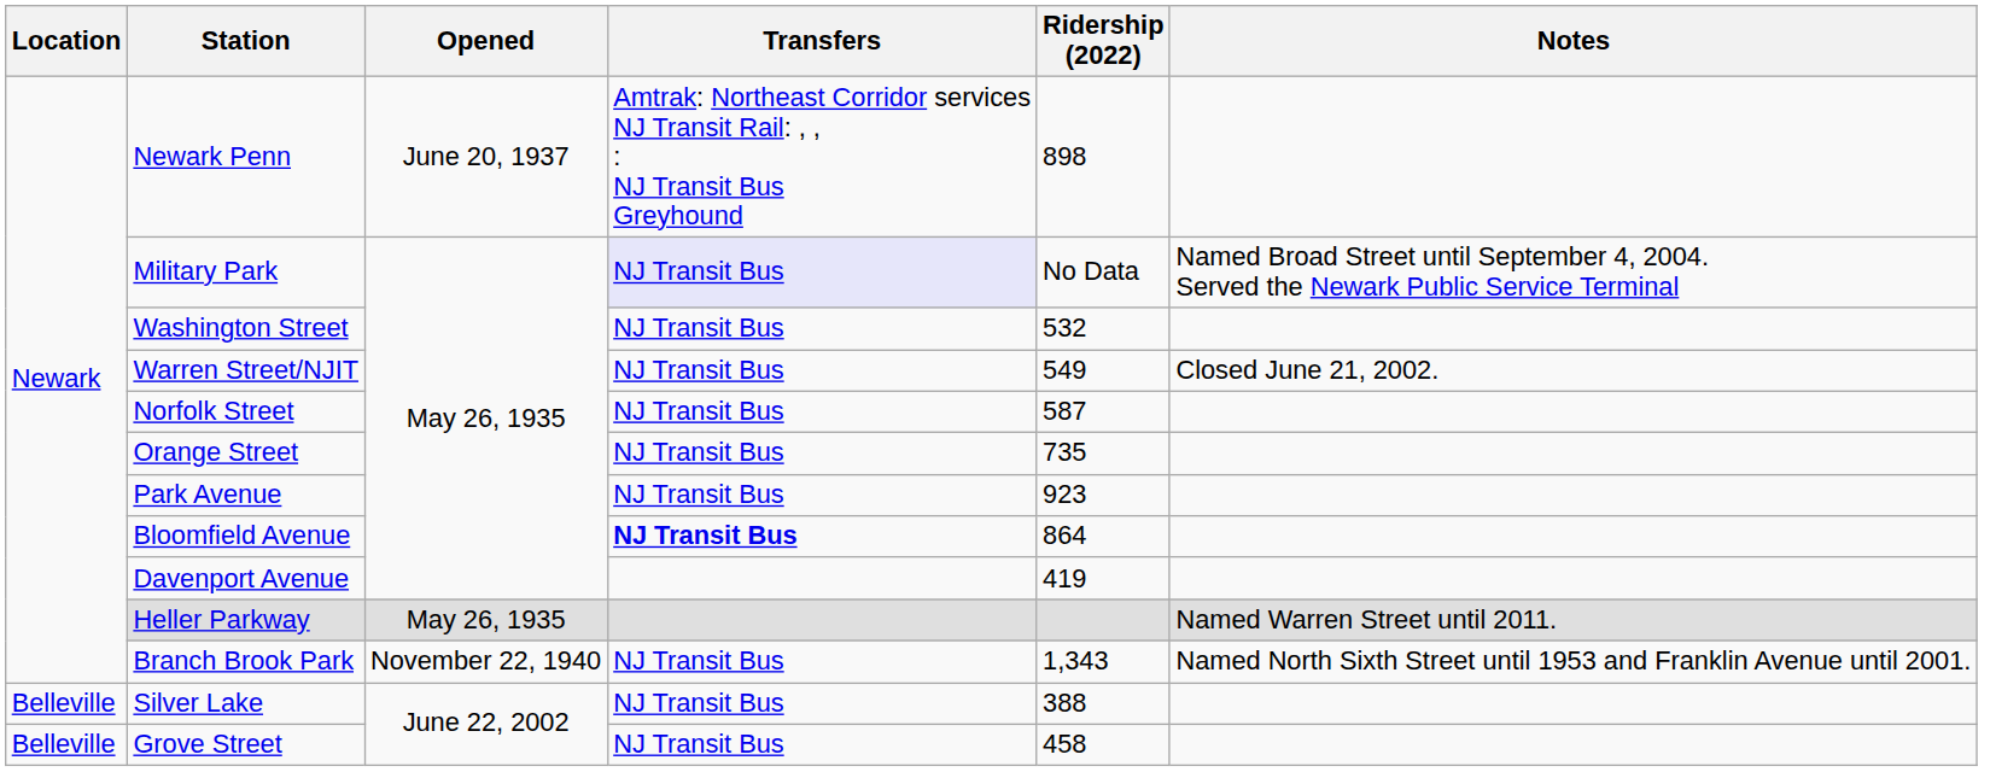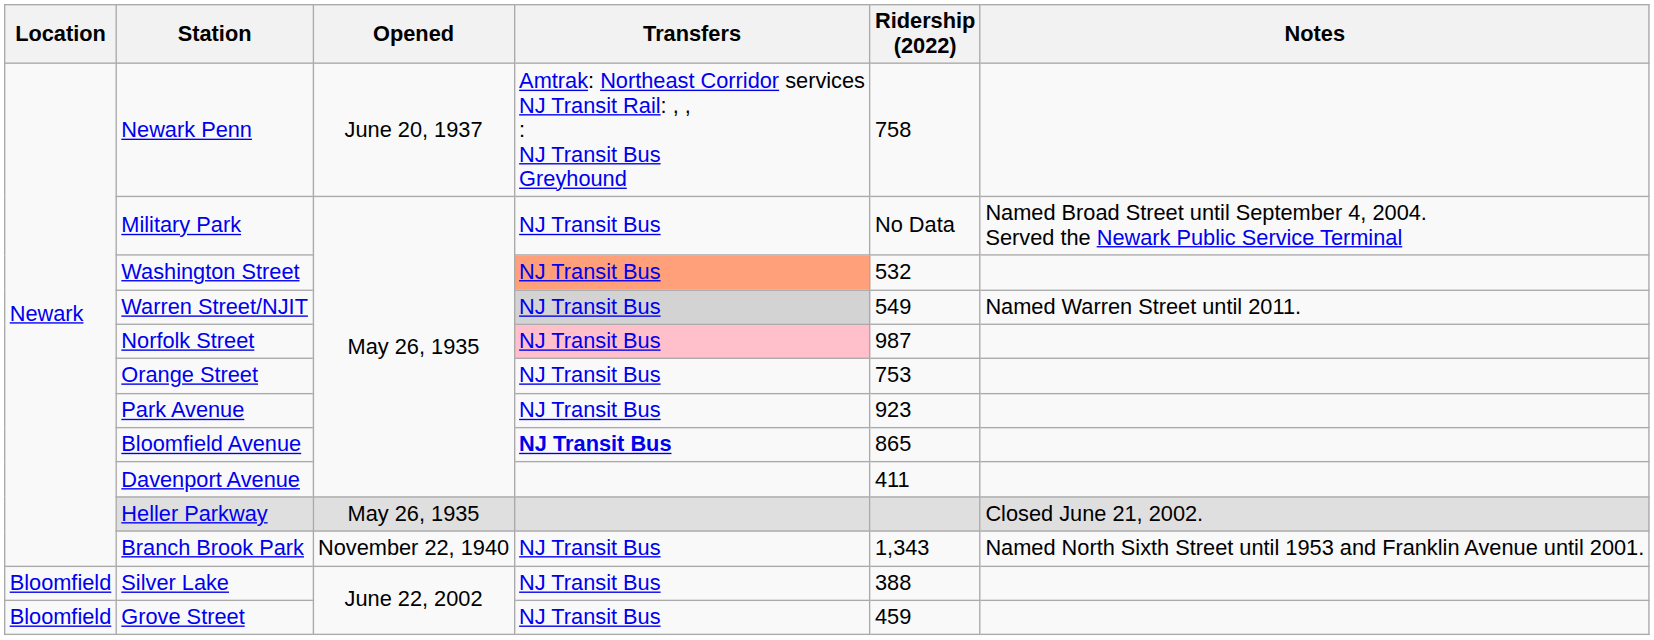 <table class="wikitable sortable">
 <tr>
 <th>Location</th>
 <th>Station</th>
 <th>Opened</th>
 <th>Transfers</th>
 <th>Ridership<br>(2022)</th>
 <th>Notes</th>
 </tr>
 <tr>
 <td rowspan=11><a href='#'>Newark</a></td>
 <td><a href='#'>Newark Penn</a></td>
 <td align="center">June 20, 1937</td>
 <td> <a href='#'>Amtrak</a>: <a href='#'>Northeast Corridor</a> services<br> <a href='#'>NJ Transit Rail</a>: , , <br>: <br> <a href='#'>NJ Transit Bus</a><br> <a href='#'>Greyhound</a></td>
-<td>898</td>
+<td>758</td>
 <td></td>
 </tr>
 <tr>
 <td><a href='#'>Military Park</a></td>
 <td rowspan="8" align="center">May 26, 1935</td>
-<td style="background: lavender;"> <a href='#'>NJ Transit Bus</a></td>
+<td> <a href='#'>NJ Transit Bus</a></td>
 <td>No Data</td>
 <td>Named Broad Street until September 4, 2004.<br>Served the <a href='#'>Newark Public Service Terminal</a></td>
 </tr>
 <tr>
 <td><a href='#'>Washington Street</a></td>
-<td> <a href='#'>NJ Transit Bus</a></td>
+<td style="background: lightsalmon;"> <a href='#'>NJ Transit Bus</a></td>
 <td>532</td>
 <td></td>
 </tr>
 <tr>
 <td><a href='#'>Warren Street/NJIT</a></td>
-<td> <a href='#'>NJ Transit Bus</a></td>
+<td style="background: lightgrey;"> <a href='#'>NJ Transit Bus</a></td>
 <td>549</td>
-<td>Closed June 21, 2002.</td>
+<td>Named Warren Street until 2011.</td>
 </tr>
 <tr>
 <td><a href='#'>Norfolk Street</a></td>
-<td> <a href='#'>NJ Transit Bus</a></td>
-<td>587</td>
+<td style="background: pink;"> <a href='#'>NJ Transit Bus</a></td>
+<td>987</td>
 <td></td>
 </tr>
 <tr>
 <td><a href='#'>Orange Street</a></td>
 <td> <a href='#'>NJ Transit Bus</a></td>
-<td>735</td>
+<td>753</td>
 <td></td>
 </tr>
 <tr>
 <td><a href='#'>Park Avenue</a></td>
 <td> <a href='#'>NJ Transit Bus</a></td>
 <td>923</td>
 <td></td>
 </tr>
 <tr>
 <td><a href='#'>Bloomfield Avenue</a></td>
 <td><strong> <a href='#'>NJ Transit Bus</a></strong></td>
-<td>864</td>
+<td>865</td>
 <td></td>
 </tr>
 <tr>
 <td><a href='#'>Davenport Avenue</a></td>
 <td></td>
-<td>419</td>
+<td>411</td>
 <td></td>
 </tr>
 <tr bgcolor=dfdfdf>
 <td><a href='#'>Heller Parkway</a></td>
 <td align="center">May 26, 1935</td>
 <td></td>
 <td></td>
-<td>Named Warren Street until 2011.</td>
+<td>Closed June 21, 2002.</td>
 </tr>
 <tr>
 <td><a href='#'>Branch Brook Park</a></td>
 <td align="center">November 22, 1940</td>
 <td> <a href='#'>NJ Transit Bus</a></td>
 <td>1,343</td>
 <td>Named North Sixth Street until 1953 and Franklin Avenue until 2001.</td>
 </tr>
 <tr>
-<td><a href='#'>Belleville</a></td>
+<td><a href='#'>Bloomfield</a></td>
 <td><a href='#'>Silver Lake</a></td>
 <td rowspan="2" align="center">June 22, 2002</td>
 <td> <a href='#'>NJ Transit Bus</a></td>
 <td>388</td>
 <td></td>
 </tr>
 <tr>
-<td><a href='#'>Belleville</a></td>
+<td><a href='#'>Bloomfield</a></td>
 <td><a href='#'>Grove Street</a></td>
 <td> <a href='#'>NJ Transit Bus</a></td>
-<td>458</td>
+<td>459</td>
 <td></td>
 </tr>
 </table>
